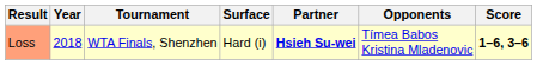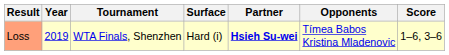 <table class="sortable wikitable">
 <tr>
 <th>Result</th>
 <th>Year</th>
 <th>Tournament</th>
 <th>Surface</th>
 <th>Partner</th>
 <th>Opponents</th>
 <th class=unsortable>Score</th>
 </tr>
 <tr style=background:#ffc>
 <td style=background:#ffa07a>Loss</td>
-<td><a href='#'>2018</a></td>
+<td><a href='#'>2019</a></td>
 <td><a href='#'>WTA Finals</a>, Shenzhen</td>
 <td>Hard (i)</td>
 <td><strong> <a href='#'>Hsieh Su-wei</a></strong></td>
 <td> <a href='#'>Tímea Babos</a> <br>  <a href='#'>Kristina Mladenovic</a></td>
-<td><strong>1–6, 3–6</strong></td>
+<td>1–6, 3–6</td>
 </tr>
 </table>
